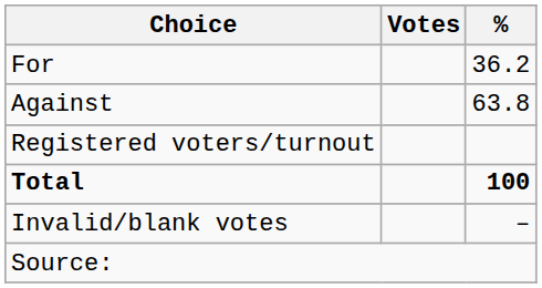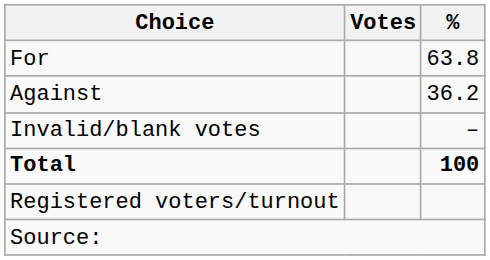 <table class=wikitable style=text-align:right>
 <tr>
 <th>Choice</th>
 <th>Votes</th>
 <th>%</th>
 </tr>
 <tr>
 <td align=left>For</td>
 <td></td>
-<td>36.2</td>
+<td>63.8</td>
 </tr>
 <tr>
 <td align=left>Against</td>
 <td></td>
-<td>63.8</td>
+<td>36.2</td>
+</tr>
+<tr>
+<td align=left>Invalid/blank votes</td>
+<td></td>
+<td>–</td>
+</tr>
+<tr>
+<td align=left><strong>Total</strong></td>
+<td></td>
+<td><strong>100</strong></td>
 </tr>
 <tr>
 <td align=left>Registered voters/turnout</td>
 <td></td>
 <td></td>
 </tr>
 <tr>
-<td align=left><strong>Total</strong></td>
-<td></td>
-<td><strong>100</strong></td>
-</tr>
-<tr>
-<td align=left>Invalid/blank votes</td>
-<td></td>
-<td>–</td>
-</tr>
-<tr>
 <td align=left colspan=3>Source: </td>
 </tr>
 </table>
